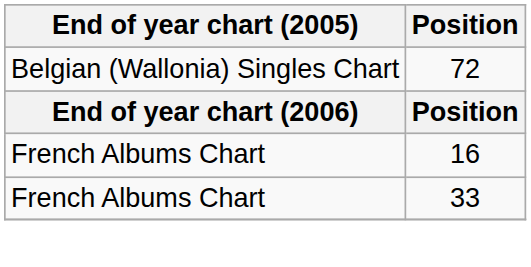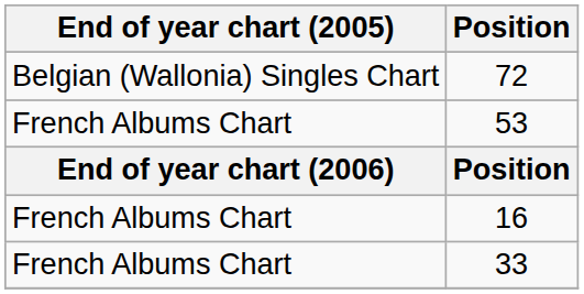 <table class="wikitable sortable">
 <tr>
 <th align="left">End of year chart (2005)</th>
 <th align="center">Position</th>
 </tr>
 <tr>
 <td align="left">Belgian (Wallonia) Singles Chart</td>
 <td align="center">72</td>
+</tr>
+<tr>
+<td align="left">French Albums Chart</td>
+<td align="center">53</td>
 </tr>
 <tr>
 <th align="left">End of year chart (2006)</th>
 <th align="center">Position</th>
 </tr>
 <tr>
 <td align="left">French Albums Chart</td>
 <td align="center">16</td>
 </tr>
 <tr>
 <td align="left">French Albums Chart</td>
 <td align="center">33</td>
 </tr>
 <tr>
 </tr>
 </table>
